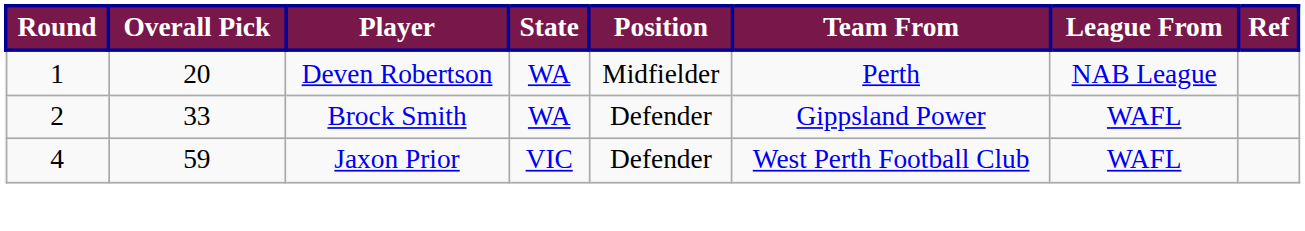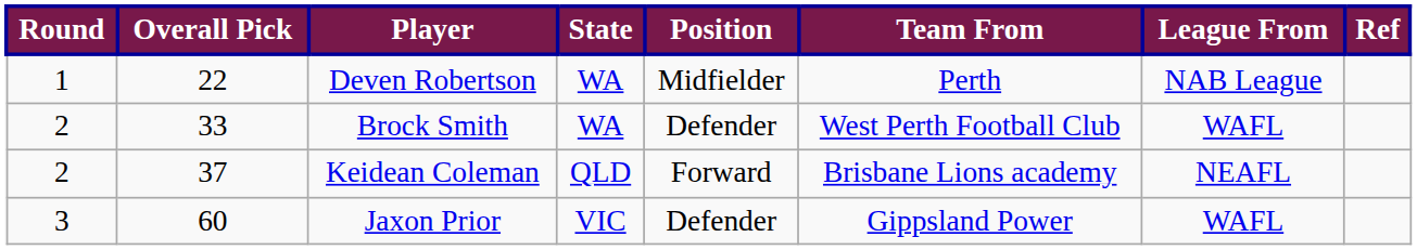 <table class="wikitable" style="text-align:center; font-size:100%; width:60%;">
 <tr style="color:#FDBE57;">
 <th style="background:#78184A; color:white; border: solid #000099 2px;">Round</th>
 <th style="background:#78184A; color:white; border: solid #000099 2px;">Overall Pick</th>
 <th style="background:#78184A; color:white; border: solid #000099 2px;">Player</th>
 <th style="background:#78184A; color:white; border: solid #000099 2px;">State</th>
 <th style="background:#78184A; color:white; border: solid #000099 2px;">Position</th>
 <th style="background:#78184A; color:white; border: solid #000099 2px;">Team From</th>
 <th style="background:#78184A; color:white; border: solid #000099 2px;">League From</th>
 <th style="background:#78184A; color:white; border: solid #000099 2px;">Ref</th>
 </tr>
 <tr>
 <td>1</td>
-<td>20</td>
+<td>22</td>
 <td><a href='#'>Deven Robertson</a></td>
 <td><a href='#'>WA</a></td>
 <td>Midfielder</td>
 <td><a href='#'>Perth</a></td>
 <td><a href='#'>NAB League</a></td>
 <td></td>
 </tr>
 <tr>
 <td>2</td>
 <td>33</td>
 <td><a href='#'>Brock Smith</a></td>
 <td><a href='#'>WA</a></td>
 <td>Defender</td>
+<td><a href='#'>West Perth Football Club</a></td>
+<td><a href='#'>WAFL</a></td>
+<td></td>
+</tr>
+<tr>
+<td>2</td>
+<td>37</td>
+<td><a href='#'>Keidean Coleman</a></td>
+<td><a href='#'>QLD</a></td>
+<td>Forward</td>
+<td><a href='#'>Brisbane Lions academy</a></td>
+<td><a href='#'>NEAFL</a></td>
+<td></td>
+</tr>
+<tr>
+<td>3</td>
+<td>60</td>
+<td><a href='#'>Jaxon Prior</a></td>
+<td><a href='#'>VIC</a></td>
+<td>Defender</td>
 <td><a href='#'>Gippsland Power</a></td>
 <td><a href='#'>WAFL</a></td>
 <td></td>
 </tr>
-<tr>
-<td>4</td>
-<td>59</td>
-<td><a href='#'>Jaxon Prior</a></td>
-<td><a href='#'>VIC</a></td>
-<td>Defender</td>
-<td><a href='#'>West Perth Football Club</a></td>
-<td><a href='#'>WAFL</a></td>
-<td></td>
-</tr>
 </table>
